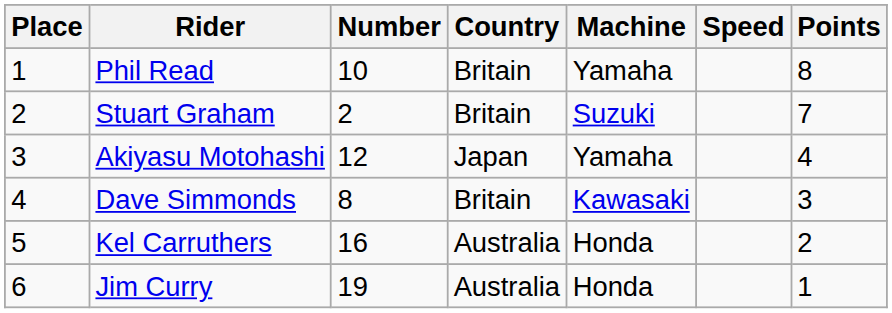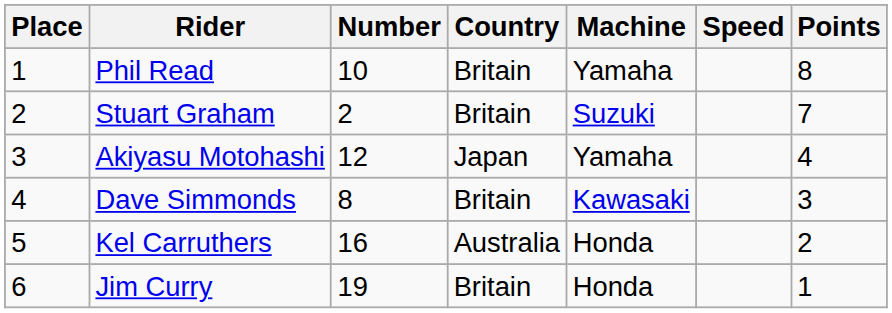 <table class="wikitable" style="font-size: 95%;">
 <tr>
 <th>Place</th>
 <th>Rider</th>
 <th>Number</th>
 <th>Country</th>
 <th>Machine</th>
 <th>Speed</th>
 <th>Points</th>
 </tr>
 <tr>
 <td>1</td>
 <td> <a href='#'>Phil Read</a></td>
 <td>10</td>
 <td>Britain</td>
 <td>Yamaha</td>
 <td></td>
 <td>8</td>
 </tr>
 <tr>
 <td>2</td>
 <td> <a href='#'>Stuart Graham</a></td>
 <td>2</td>
 <td>Britain</td>
 <td><a href='#'>Suzuki</a></td>
 <td></td>
 <td>7</td>
 </tr>
 <tr>
 <td>3</td>
 <td> <a href='#'>Akiyasu Motohashi</a></td>
 <td>12</td>
 <td>Japan</td>
 <td>Yamaha</td>
 <td></td>
 <td>4</td>
 </tr>
 <tr>
 <td>4</td>
 <td> <a href='#'>Dave Simmonds</a></td>
 <td>8</td>
 <td>Britain</td>
 <td><a href='#'>Kawasaki</a></td>
 <td></td>
 <td>3</td>
 </tr>
 <tr>
 <td>5</td>
 <td> <a href='#'>Kel Carruthers</a></td>
 <td>16</td>
 <td>Australia</td>
 <td>Honda</td>
 <td></td>
 <td>2</td>
 </tr>
 <tr>
 <td>6</td>
 <td> <a href='#'>Jim Curry</a></td>
 <td>19</td>
-<td>Australia</td>
+<td>Britain</td>
 <td>Honda</td>
 <td></td>
 <td>1</td>
 </tr>
 </table>
